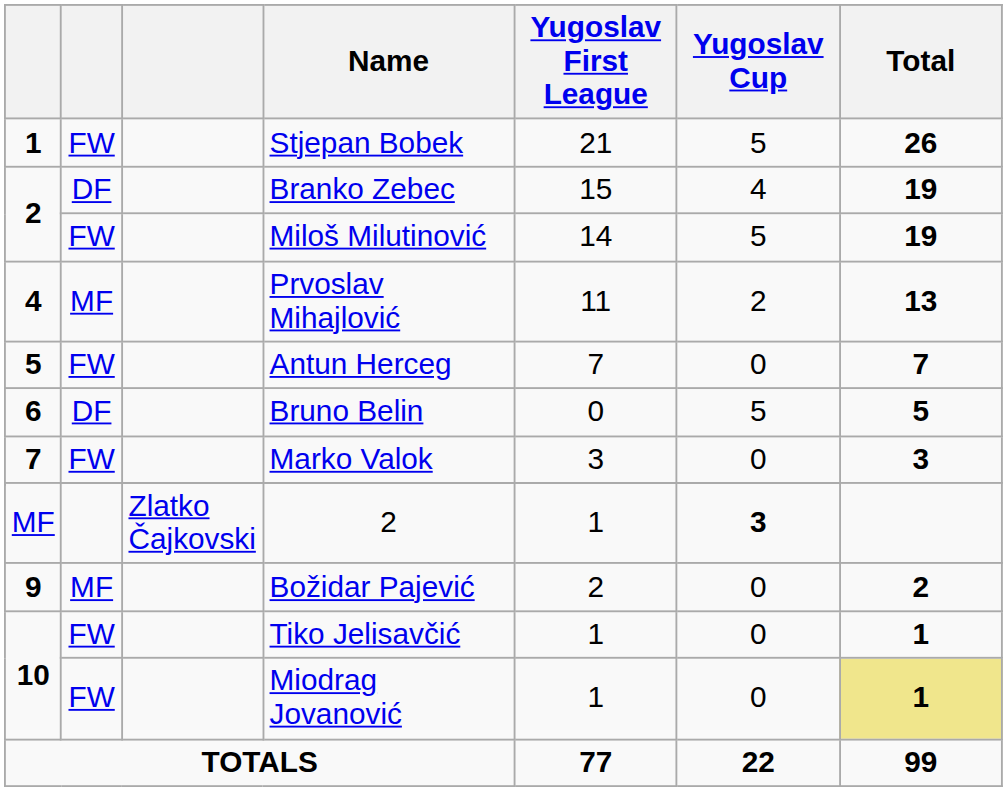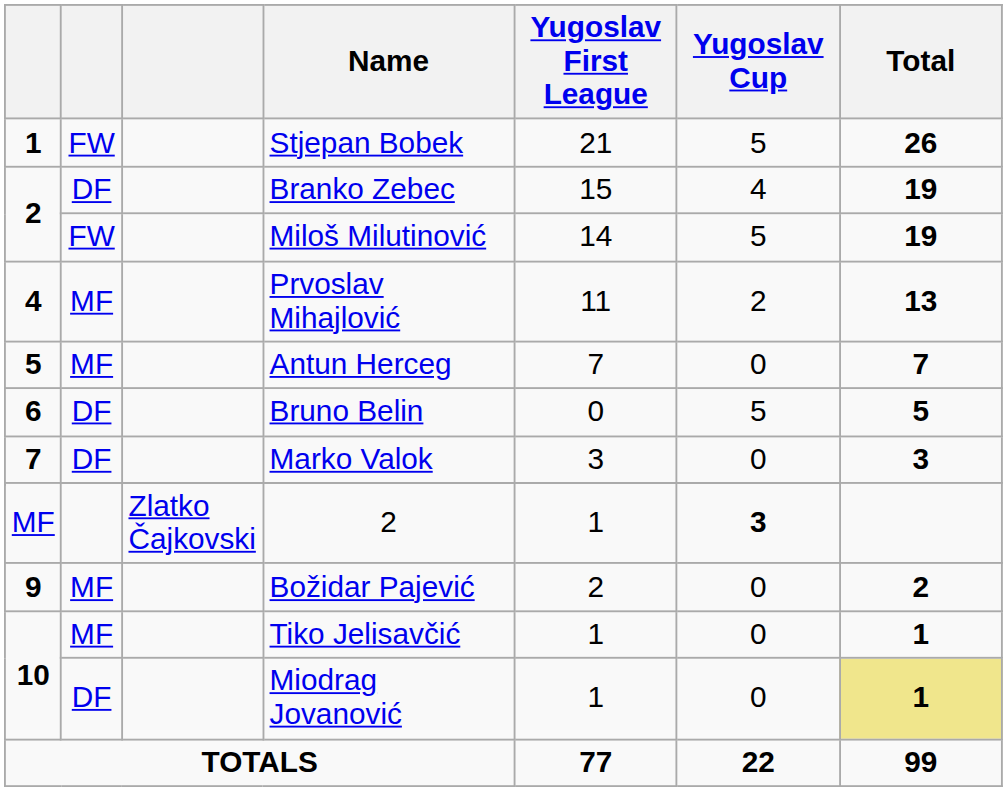 <table class="wikitable" style="text-align:center">
 <tr>
 <th width=15></th>
 <th width=15></th>
 <th width=15></th>
 <th width=128>Name</th>
 <th width=80><strong><a href='#'>Yugoslav First League</a></strong></th>
 <th width=80><strong><a href='#'>Yugoslav Cup</a></strong></th>
 <th width=80><strong>Total</strong></th>
 </tr>
 <tr>
 <td><strong>1</strong></td>
 <td><a href='#'>FW</a></td>
 <td></td>
 <td align=left><a href='#'>Stjepan Bobek</a></td>
 <td>21</td>
 <td>5</td>
 <td><strong>26</strong></td>
 </tr>
 <tr>
 <td rowspan=2><strong>2</strong></td>
 <td><a href='#'>DF</a></td>
 <td></td>
 <td align=left><a href='#'>Branko Zebec</a></td>
 <td>15</td>
 <td>4</td>
 <td><strong>19</strong></td>
 </tr>
 <tr>
 <td><a href='#'>FW</a></td>
 <td></td>
 <td align=left><a href='#'>Miloš Milutinović</a></td>
 <td>14</td>
 <td>5</td>
 <td><strong>19</strong></td>
 </tr>
 <tr>
 <td><strong>4</strong></td>
 <td><a href='#'>MF</a></td>
 <td></td>
 <td align=left><a href='#'>Prvoslav Mihajlović</a></td>
 <td>11</td>
 <td>2</td>
 <td><strong>13</strong></td>
 </tr>
 <tr>
 <td><strong>5</strong></td>
-<td><a href='#'>FW</a></td>
+<td><a href='#'>MF</a></td>
 <td></td>
 <td align=left><a href='#'>Antun Herceg</a></td>
 <td>7</td>
 <td>0</td>
 <td><strong>7</strong></td>
 </tr>
 <tr>
 <td><strong>6</strong></td>
 <td><a href='#'>DF</a></td>
 <td></td>
 <td align=left><a href='#'>Bruno Belin</a></td>
 <td>0</td>
 <td>5</td>
 <td><strong>5</strong></td>
 </tr>
 <tr>
 <td rowspan=2><strong>7</strong></td>
-<td><a href='#'>FW</a></td>
+<td><a href='#'>DF</a></td>
 <td></td>
 <td align=left><a href='#'>Marko Valok</a></td>
 <td>3</td>
 <td>0</td>
 <td><strong>3</strong></td>
 </tr>
 <tr>
 </tr>
 <tr>
 <td><a href='#'>MF</a></td>
 <td></td>
 <td align=left><a href='#'>Zlatko Čajkovski</a></td>
 <td>2</td>
 <td>1</td>
 <td><strong>3</strong></td>
 </tr>
 <tr>
 <td><strong>9</strong></td>
 <td><a href='#'>MF</a></td>
 <td></td>
 <td align=left><a href='#'>Božidar Pajević</a></td>
 <td>2</td>
 <td>0</td>
 <td><strong>2</strong></td>
 </tr>
 <tr>
 <td rowspan=2><strong>10</strong></td>
-<td><a href='#'>FW</a></td>
+<td><a href='#'>MF</a></td>
 <td></td>
 <td align=left><a href='#'>Tiko Jelisavčić</a></td>
 <td>1</td>
 <td>0</td>
 <td><strong>1</strong></td>
 </tr>
 <tr>
-<td><a href='#'>FW</a></td>
+<td><a href='#'>DF</a></td>
 <td></td>
 <td align=left><a href='#'>Miodrag Jovanović</a></td>
 <td>1</td>
 <td>0</td>
 <td style="background: khaki;"><strong>1</strong></td>
 </tr>
 <tr>
 <td colspan=4><strong>TOTALS</strong></td>
 <td><strong>77</strong></td>
 <td><strong>22</strong></td>
 <td><strong>99</strong></td>
 </tr>
 </table>
